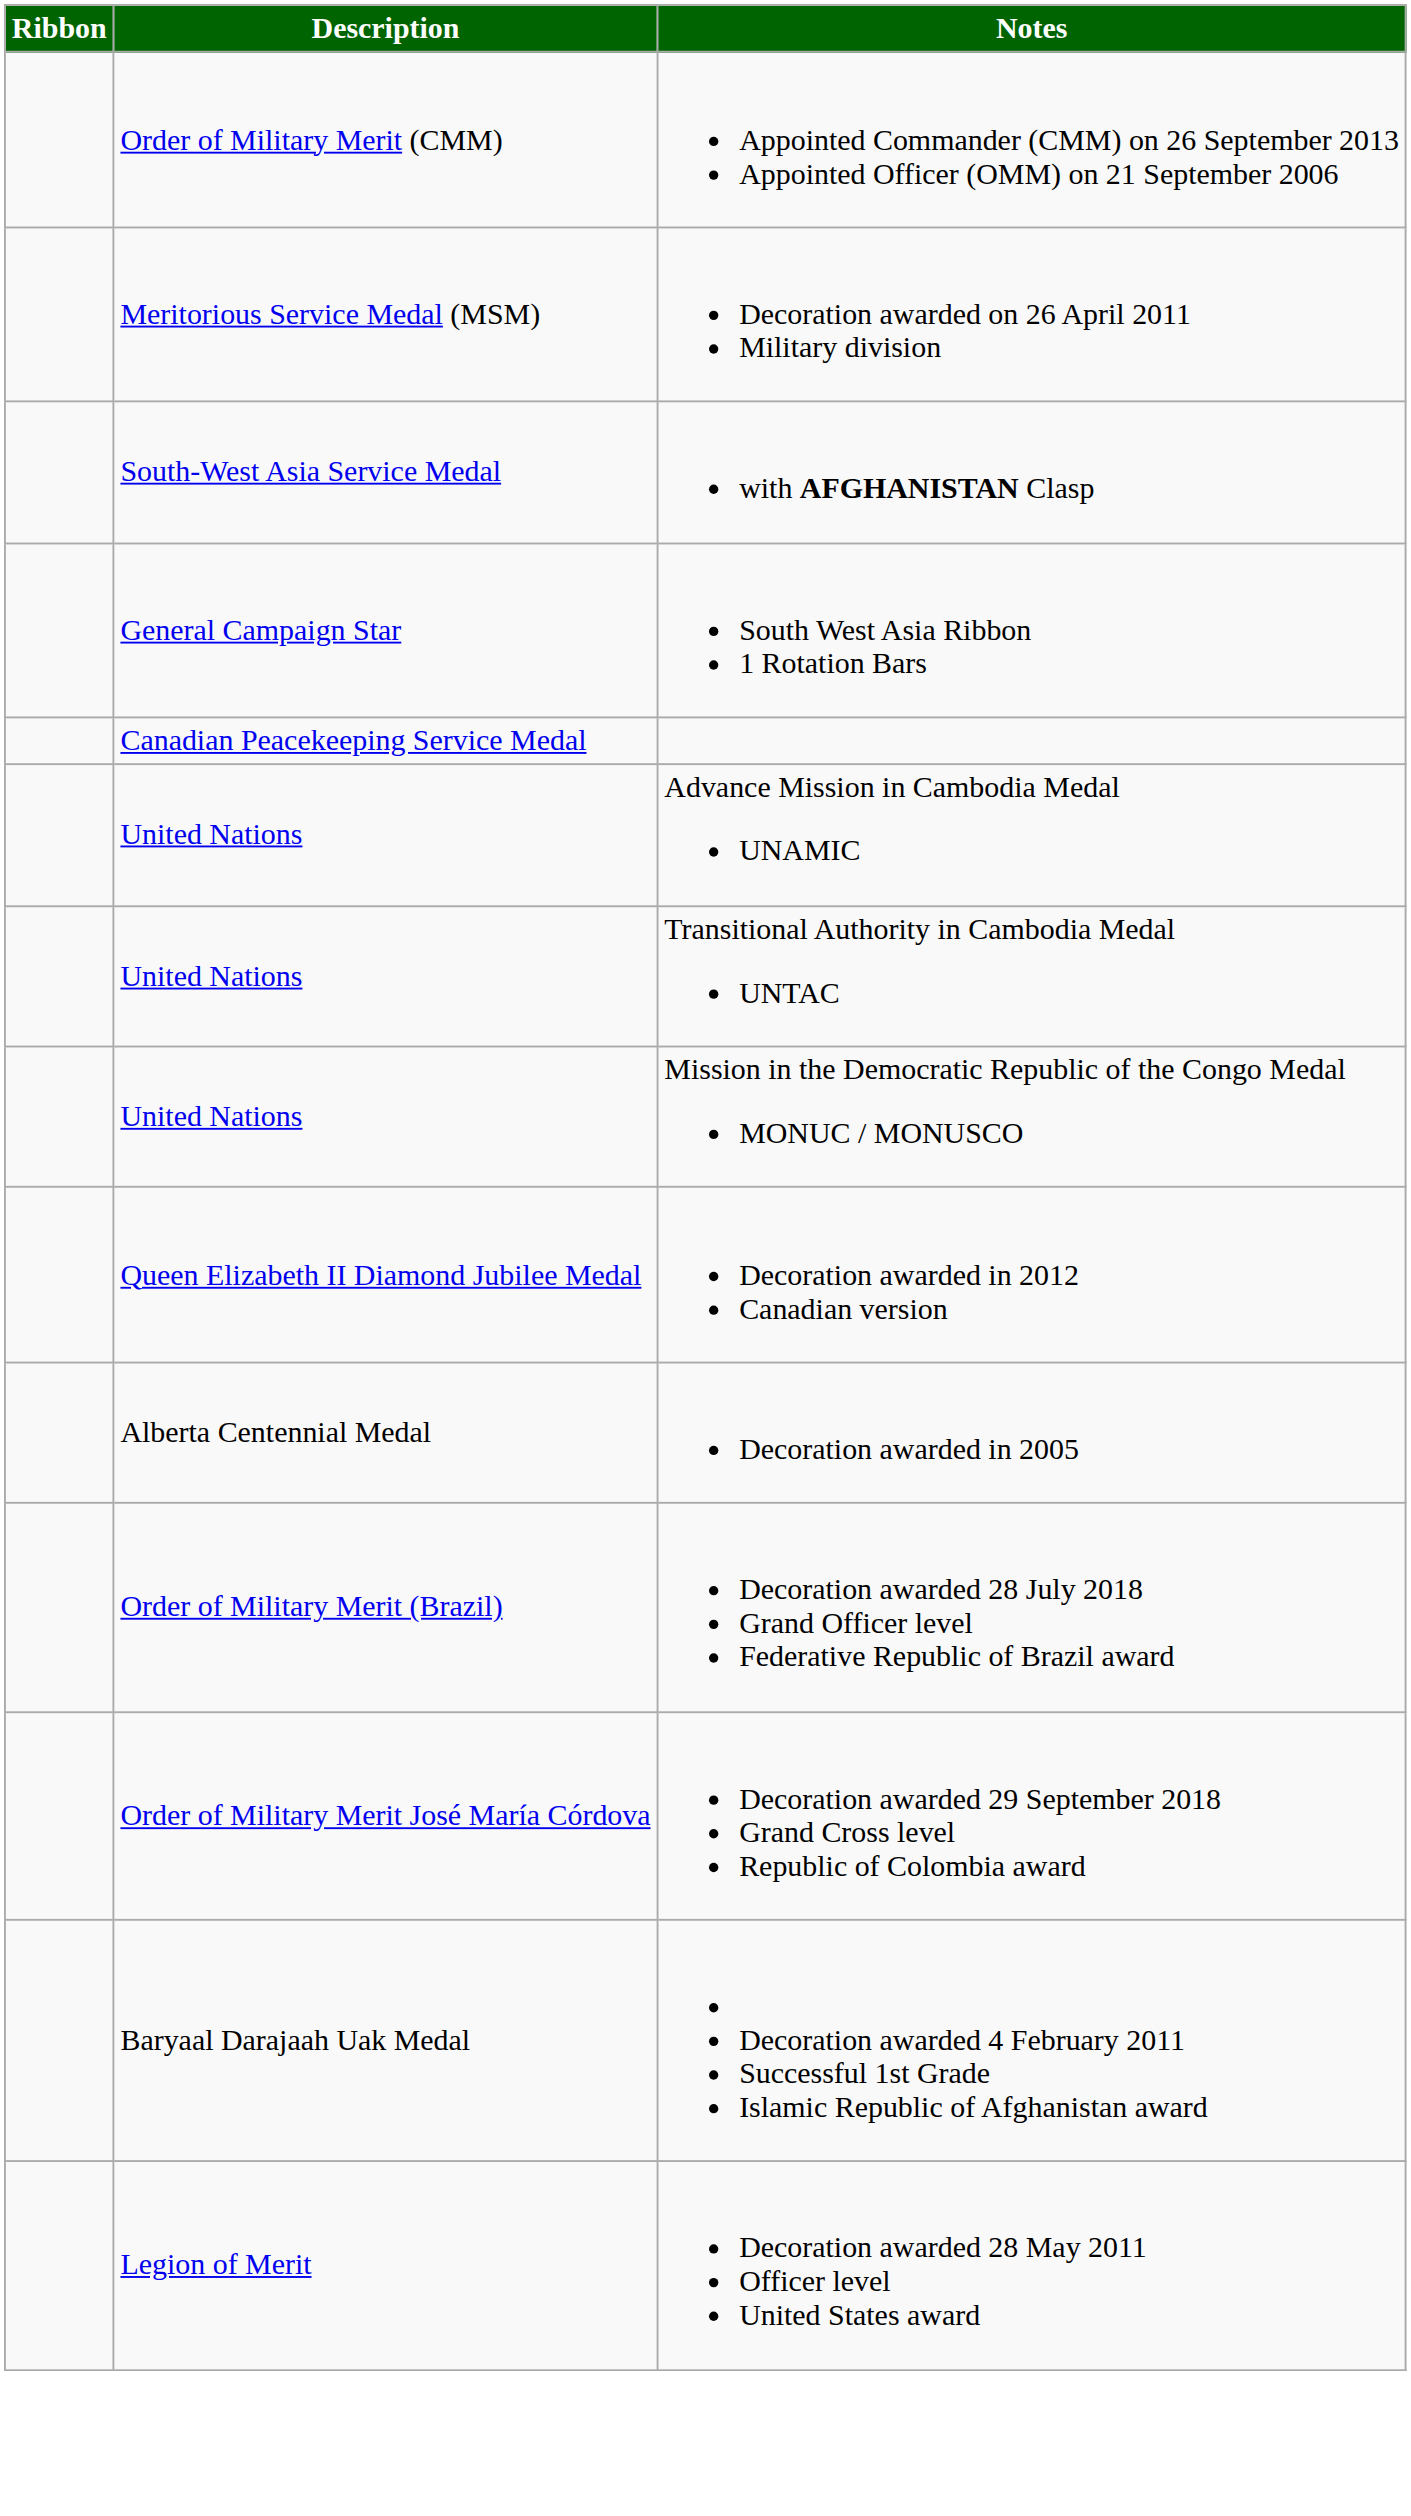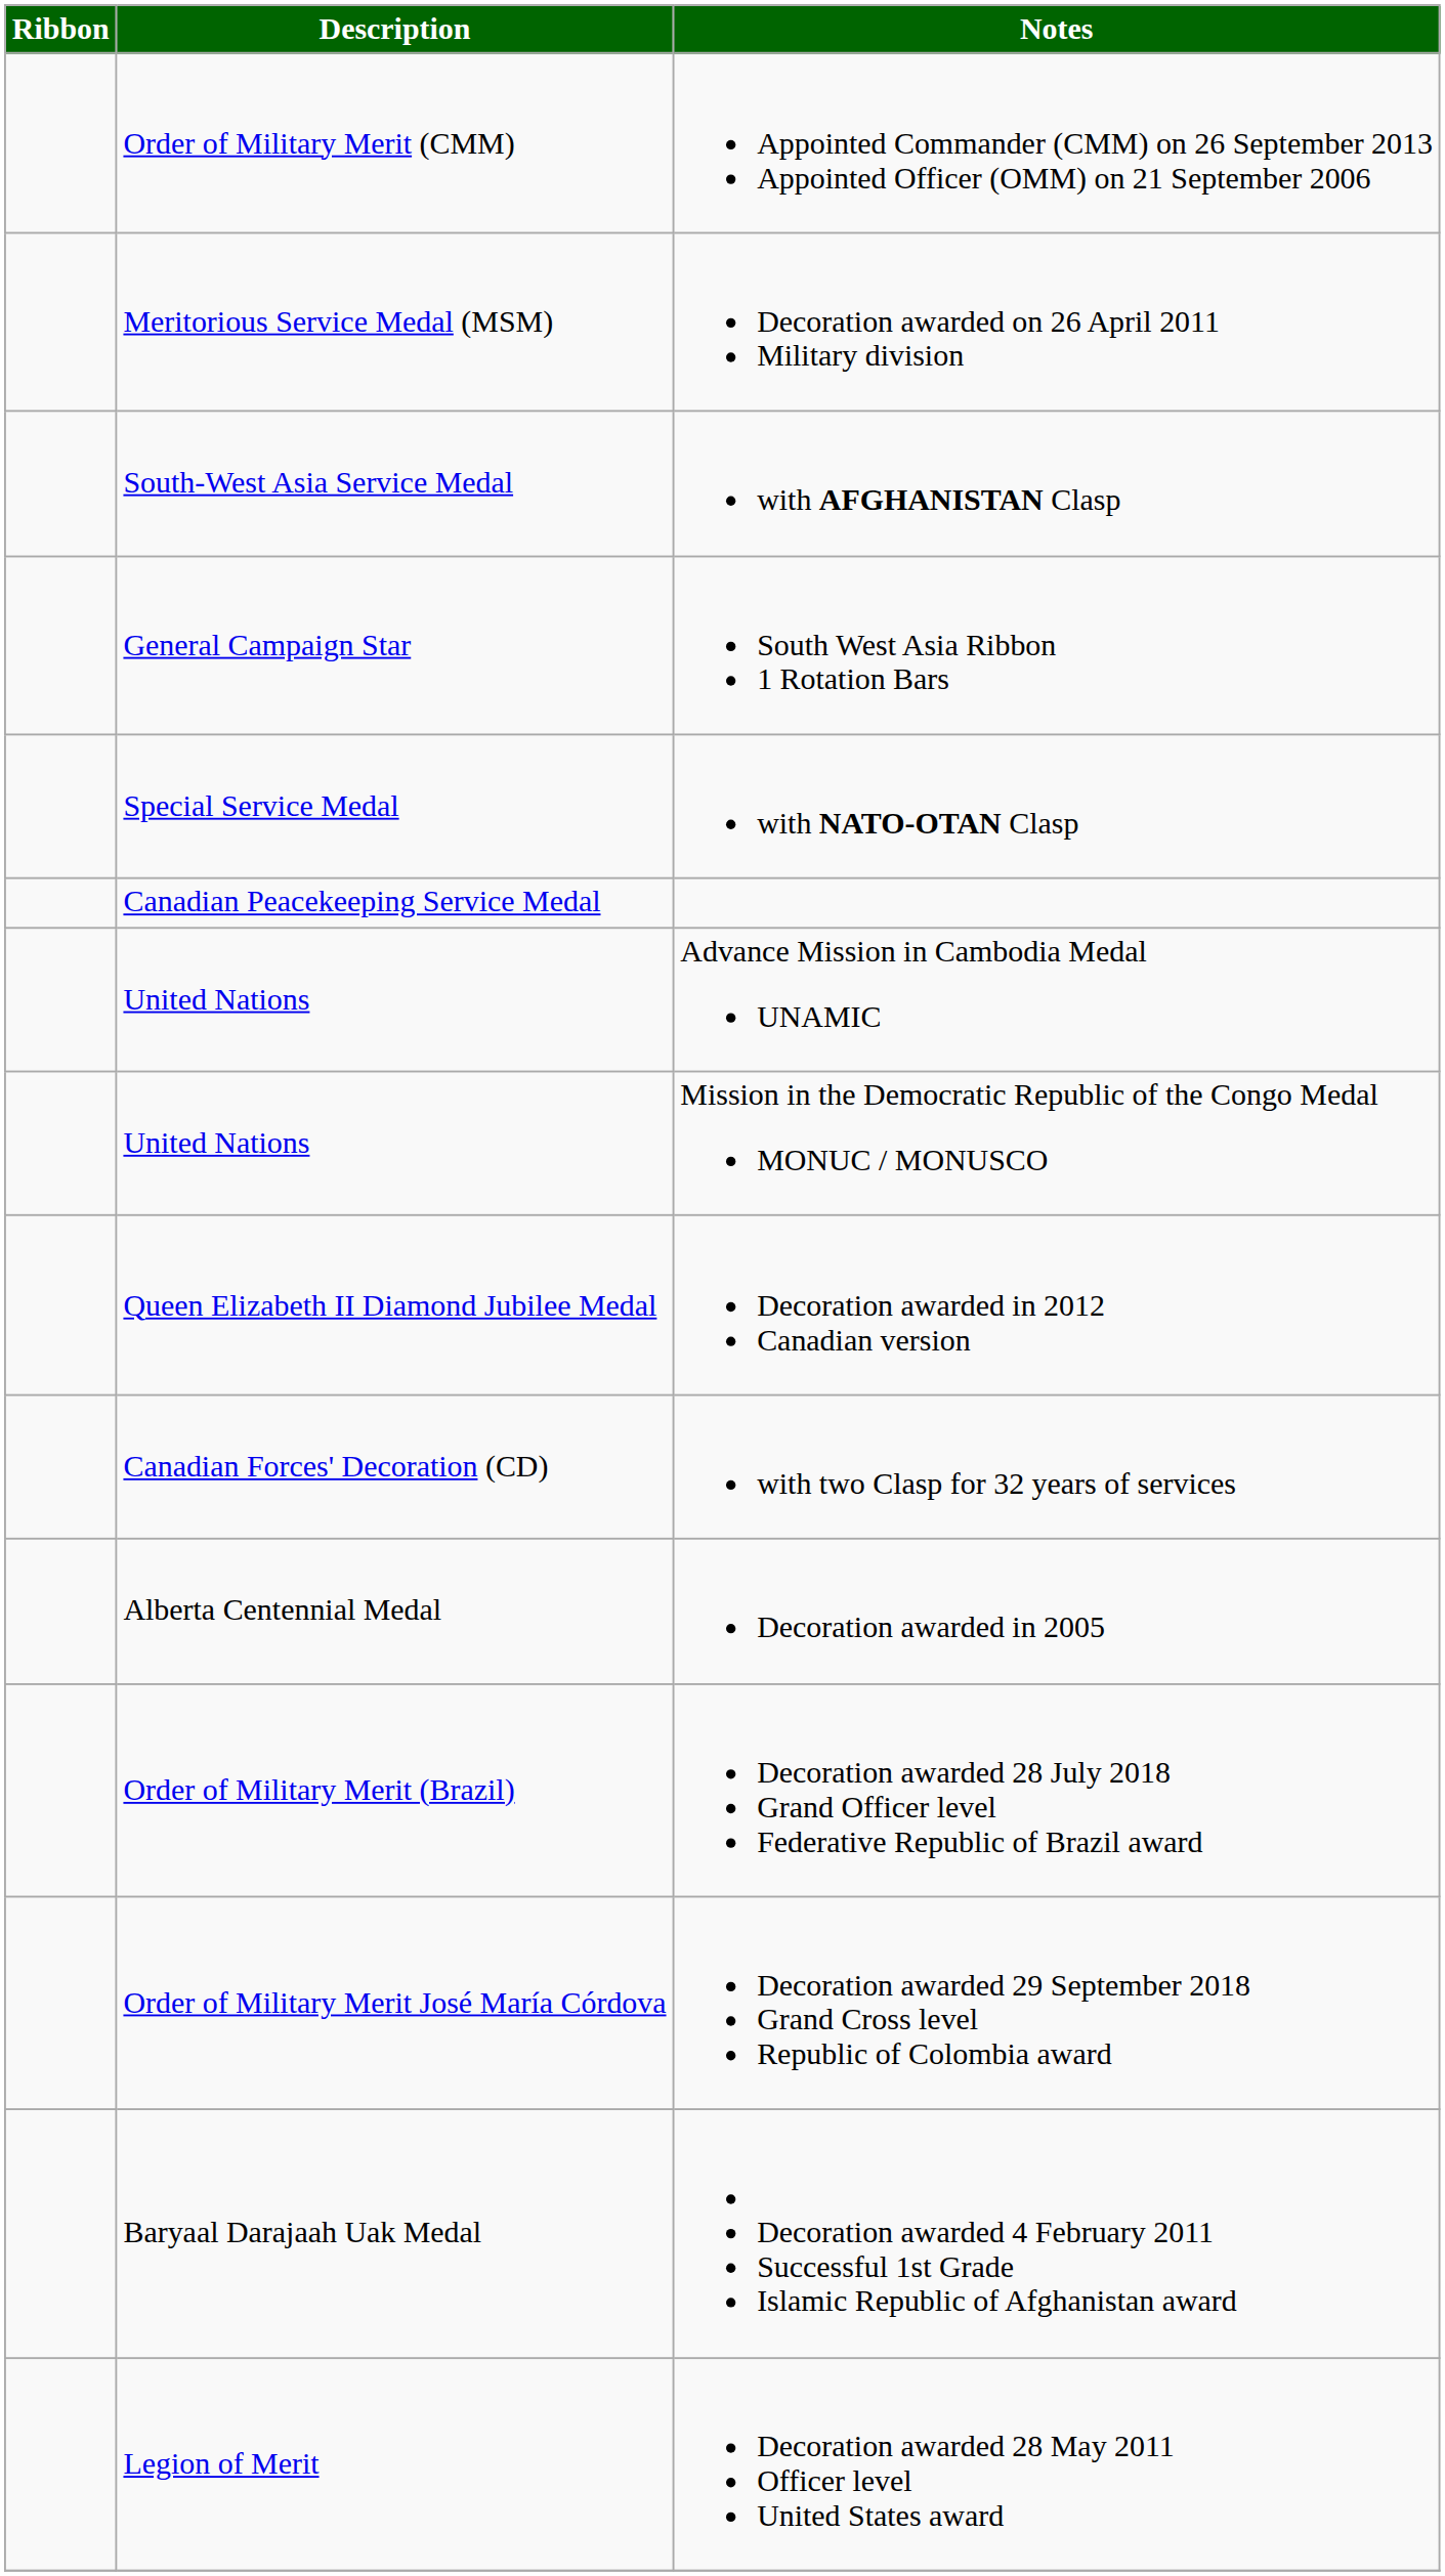 <table class="wikitable">
 <tr style="background:DarkGreen;color:White" align="center">
 <td><strong>Ribbon</strong></td>
 <td><strong>Description</strong></td>
 <td><strong>Notes</strong></td>
 </tr>
 <tr>
 <td></td>
 <td><a href='#'>Order of Military Merit</a> (CMM)</td>
 <td><br><ul><li>Appointed Commander (CMM) on 26 September 2013</li><li>Appointed Officer (OMM) on 21 September 2006 </li></ul></td>
 </tr>
 <tr>
 <td></td>
 <td><a href='#'>Meritorious Service Medal</a> (MSM)</td>
 <td><br><ul><li>Decoration awarded on 26 April 2011</li><li>Military division</li></ul></td>
 </tr>
 <tr>
 <td></td>
 <td><a href='#'>South-West Asia Service Medal</a></td>
 <td><br><ul><li>with <strong>AFGHANISTAN</strong> Clasp</li></ul></td>
 </tr>
 <tr>
 <td><span></span></td>
 <td><a href='#'>General Campaign Star</a></td>
 <td><br><ul><li>South West Asia Ribbon</li><li>1 Rotation Bars</li></ul></td>
 </tr>
 <tr>
 <td></td>
+<td><a href='#'>Special Service Medal</a></td>
+<td><br><ul><li>with <strong>NATO-OTAN</strong> Clasp</li></ul></td>
+</tr>
+<tr>
+<td></td>
 <td><a href='#'>Canadian Peacekeeping Service Medal</a></td>
 <td></td>
 </tr>
 <tr>
 <td></td>
 <td><a href='#'>United Nations</a></td>
 <td>Advance Mission in Cambodia Medal<br><ul><li>UNAMIC</li></ul></td>
 </tr>
 <tr>
 <td></td>
 <td><a href='#'>United Nations</a></td>
-<td>Transitional Authority in Cambodia Medal<br><ul><li>UNTAC</li></ul></td>
-</tr>
-<tr>
-<td></td>
-<td><a href='#'>United Nations</a></td>
 <td>Mission in the Democratic Republic of the Congo Medal<br><ul><li>MONUC / MONUSCO</li></ul></td>
 </tr>
 <tr>
 <td></td>
 <td><a href='#'>Queen Elizabeth II Diamond Jubilee Medal</a></td>
 <td><br><ul><li>Decoration awarded in 2012</li><li>Canadian version</li></ul></td>
+</tr>
+<tr>
+<td></td>
+<td><a href='#'>Canadian Forces' Decoration</a> (CD)</td>
+<td><br><ul><li>with two Clasp for 32 years of services</li></ul></td>
 </tr>
 <tr>
 <td></td>
 <td>Alberta Centennial Medal</td>
 <td><br><ul><li>Decoration awarded in 2005</li></ul></td>
 </tr>
 <tr>
 <td></td>
 <td><a href='#'>Order of Military Merit (Brazil)</a></td>
 <td><br><ul><li>Decoration awarded 28 July 2018</li><li>Grand Officer level</li><li> Federative Republic of Brazil award</li></ul></td>
 </tr>
 <tr>
 <td></td>
 <td><a href='#'>Order of Military Merit José María Córdova</a></td>
 <td><br><ul><li>Decoration awarded 29 September 2018</li><li>Grand Cross level</li><li> Republic of Colombia award</li></ul></td>
 </tr>
 <tr>
 <td></td>
 <td>Baryaal Darajaah Uak Medal</td>
 <td><br><ul><li></li><li>Decoration awarded 4 February 2011</li><li>Successful 1st Grade</li><li> Islamic Republic of Afghanistan award</li></ul></td>
 </tr>
 <tr>
 <td></td>
 <td><a href='#'>Legion of Merit</a></td>
 <td><br><ul><li>Decoration awarded 28 May 2011</li><li>Officer level</li><li> United States award</li></ul></td>
 </tr>
 <tr>
 </tr>
 </table>
